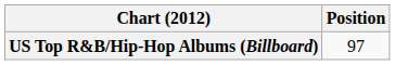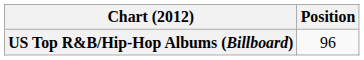 <table class="wikitable plainrowheaders" style="text-align:center">
 <tr>
 <th scope="col">Chart (2012)</th>
 <th scope="col">Position</th>
 </tr>
 <tr>
 <th scope="row">US Top R&B/Hip-Hop Albums (<em>Billboard</em>)</th>
-<td>97</td>
+<td>96</td>
 </tr>
 </table>
